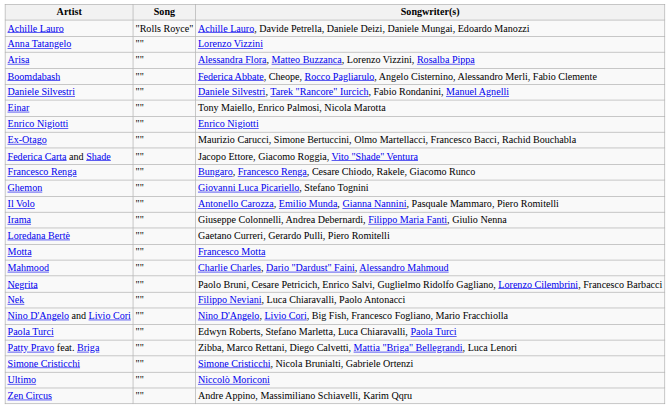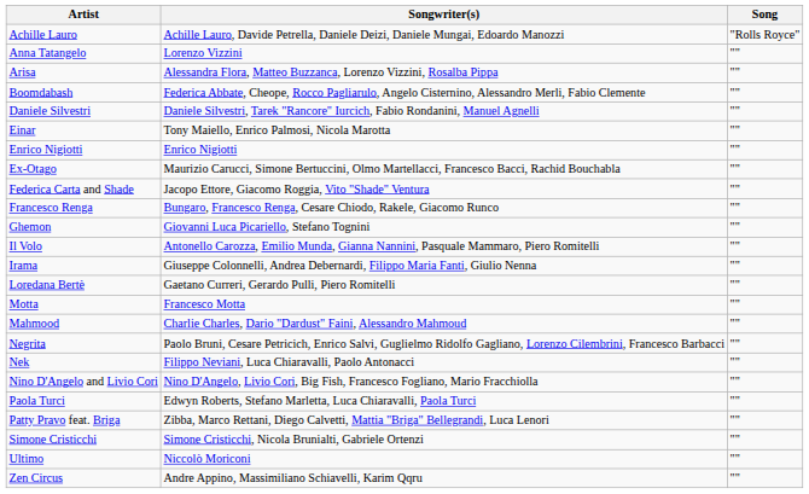 <table class="wikitable sortable" style="margin: 1em auto 1em auto">
 <tr>
 <th>Artist</th>
+<th class="unsortable">Songwriter(s)</th>
 <th>Song</th>
-<th class="unsortable">Songwriter(s)</th>
 </tr>
 <tr>
 <td><a href='#'>Achille Lauro</a></td>
+<td><a href='#'>Achille Lauro</a>, Davide Petrella, Daniele Deizi, Daniele Mungai, Edoardo Manozzi</td>
 <td>"Rolls Royce"</td>
-<td><a href='#'>Achille Lauro</a>, Davide Petrella, Daniele Deizi, Daniele Mungai, Edoardo Manozzi</td>
 </tr>
 <tr>
 <td><a href='#'>Anna Tatangelo</a></td>
+<td><a href='#'>Lorenzo Vizzini</a></td>
 <td>""</td>
-<td><a href='#'>Lorenzo Vizzini</a></td>
 </tr>
 <tr>
 <td><a href='#'>Arisa</a></td>
+<td><a href='#'>Alessandra Flora</a>, <a href='#'>Matteo Buzzanca</a>, Lorenzo Vizzini, <a href='#'>Rosalba Pippa</a></td>
 <td>""</td>
-<td><a href='#'>Alessandra Flora</a>, <a href='#'>Matteo Buzzanca</a>, Lorenzo Vizzini, <a href='#'>Rosalba Pippa</a></td>
 </tr>
 <tr>
 <td><a href='#'>Boomdabash</a></td>
+<td><a href='#'>Federica Abbate</a>, Cheope, <a href='#'>Rocco Pagliarulo</a>, Angelo Cisternino, Alessandro Merli, Fabio Clemente</td>
 <td>""</td>
-<td><a href='#'>Federica Abbate</a>, Cheope, <a href='#'>Rocco Pagliarulo</a>, Angelo Cisternino, Alessandro Merli, Fabio Clemente</td>
 </tr>
 <tr>
 <td><a href='#'>Daniele Silvestri</a></td>
+<td><a href='#'>Daniele Silvestri</a>, <a href='#'>Tarek "Rancore" Iurcich</a>, Fabio Rondanini, <a href='#'>Manuel Agnelli</a></td>
 <td>""</td>
-<td><a href='#'>Daniele Silvestri</a>, <a href='#'>Tarek "Rancore" Iurcich</a>, Fabio Rondanini, <a href='#'>Manuel Agnelli</a></td>
 </tr>
 <tr>
 <td><a href='#'>Einar</a></td>
+<td>Tony Maiello, Enrico Palmosi, Nicola Marotta</td>
 <td>""</td>
-<td>Tony Maiello, Enrico Palmosi, Nicola Marotta</td>
 </tr>
 <tr>
 <td><a href='#'>Enrico Nigiotti</a></td>
+<td><a href='#'>Enrico Nigiotti</a></td>
 <td>""</td>
-<td><a href='#'>Enrico Nigiotti</a></td>
 </tr>
 <tr>
 <td><a href='#'>Ex-Otago</a></td>
+<td>Maurizio Carucci, Simone Bertuccini, Olmo Martellacci, Francesco Bacci, Rachid Bouchabla</td>
 <td>""</td>
-<td>Maurizio Carucci, Simone Bertuccini, Olmo Martellacci, Francesco Bacci, Rachid Bouchabla</td>
 </tr>
 <tr>
 <td><a href='#'>Federica Carta</a> and <a href='#'>Shade</a></td>
+<td>Jacopo Ettore, Giacomo Roggia, <a href='#'>Vito "Shade" Ventura</a></td>
 <td>""</td>
-<td>Jacopo Ettore, Giacomo Roggia, <a href='#'>Vito "Shade" Ventura</a></td>
 </tr>
 <tr>
 <td><a href='#'>Francesco Renga</a></td>
+<td><a href='#'>Bungaro</a>, <a href='#'>Francesco Renga</a>, Cesare Chiodo, Rakele, Giacomo Runco</td>
 <td>""</td>
-<td><a href='#'>Bungaro</a>, <a href='#'>Francesco Renga</a>, Cesare Chiodo, Rakele, Giacomo Runco</td>
 </tr>
 <tr>
 <td><a href='#'>Ghemon</a></td>
+<td><a href='#'>Giovanni Luca Picariello</a>, Stefano Tognini</td>
 <td>""</td>
-<td><a href='#'>Giovanni Luca Picariello</a>, Stefano Tognini</td>
 </tr>
 <tr>
 <td><a href='#'>Il Volo</a></td>
+<td><a href='#'>Antonello Carozza</a>, <a href='#'>Emilio Munda</a>, <a href='#'>Gianna Nannini</a>, Pasquale Mammaro, Piero Romitelli</td>
 <td>""</td>
-<td><a href='#'>Antonello Carozza</a>, <a href='#'>Emilio Munda</a>, <a href='#'>Gianna Nannini</a>, Pasquale Mammaro, Piero Romitelli</td>
 </tr>
 <tr>
 <td><a href='#'>Irama</a></td>
+<td>Giuseppe Colonnelli, Andrea Debernardi, <a href='#'>Filippo Maria Fanti</a>, Giulio Nenna</td>
 <td>""</td>
-<td>Giuseppe Colonnelli, Andrea Debernardi, <a href='#'>Filippo Maria Fanti</a>, Giulio Nenna</td>
 </tr>
 <tr>
 <td><a href='#'>Loredana Bertè</a></td>
+<td>Gaetano Curreri, Gerardo Pulli, Piero Romitelli</td>
 <td>""</td>
-<td>Gaetano Curreri, Gerardo Pulli, Piero Romitelli</td>
 </tr>
 <tr>
 <td><a href='#'>Motta</a></td>
+<td><a href='#'>Francesco Motta</a></td>
 <td>""</td>
-<td><a href='#'>Francesco Motta</a></td>
 </tr>
 <tr>
 <td><a href='#'>Mahmood</a></td>
+<td><a href='#'>Charlie Charles</a>, <a href='#'>Dario "Dardust" Faini</a>, <a href='#'>Alessandro Mahmoud</a></td>
 <td>""</td>
-<td><a href='#'>Charlie Charles</a>, <a href='#'>Dario "Dardust" Faini</a>, <a href='#'>Alessandro Mahmoud</a></td>
 </tr>
 <tr>
 <td><a href='#'>Negrita</a></td>
+<td>Paolo Bruni, Cesare Petricich, Enrico Salvi, Guglielmo Ridolfo Gagliano, <a href='#'>Lorenzo Cilembrini</a>, Francesco Barbacci</td>
 <td>""</td>
-<td>Paolo Bruni, Cesare Petricich, Enrico Salvi, Guglielmo Ridolfo Gagliano, <a href='#'>Lorenzo Cilembrini</a>, Francesco Barbacci</td>
 </tr>
 <tr>
 <td><a href='#'>Nek</a></td>
+<td><a href='#'>Filippo Neviani</a>, Luca Chiaravalli, Paolo Antonacci</td>
 <td>""</td>
-<td><a href='#'>Filippo Neviani</a>, Luca Chiaravalli, Paolo Antonacci</td>
 </tr>
 <tr>
 <td><a href='#'>Nino D'Angelo</a> and <a href='#'>Livio Cori</a></td>
+<td><a href='#'>Nino D'Angelo</a>, <a href='#'>Livio Cori</a>, Big Fish, Francesco Fogliano, Mario Fracchiolla</td>
 <td>""</td>
-<td><a href='#'>Nino D'Angelo</a>, <a href='#'>Livio Cori</a>, Big Fish, Francesco Fogliano, Mario Fracchiolla</td>
 </tr>
 <tr>
 <td><a href='#'>Paola Turci</a></td>
+<td>Edwyn Roberts, Stefano Marletta, Luca Chiaravalli, <a href='#'>Paola Turci</a></td>
 <td>""</td>
-<td>Edwyn Roberts, Stefano Marletta, Luca Chiaravalli, <a href='#'>Paola Turci</a></td>
 </tr>
 <tr>
 <td><a href='#'>Patty Pravo</a> feat. <a href='#'>Briga</a></td>
+<td>Zibba, Marco Rettani, Diego Calvetti, <a href='#'>Mattia "Briga" Bellegrandi</a>, Luca Lenori</td>
 <td>""</td>
-<td>Zibba, Marco Rettani, Diego Calvetti, <a href='#'>Mattia "Briga" Bellegrandi</a>, Luca Lenori</td>
 </tr>
 <tr>
 <td><a href='#'>Simone Cristicchi</a></td>
+<td><a href='#'>Simone Cristicchi</a>, Nicola Brunialti, Gabriele Ortenzi</td>
 <td>""</td>
-<td><a href='#'>Simone Cristicchi</a>, Nicola Brunialti, Gabriele Ortenzi</td>
 </tr>
 <tr>
 <td><a href='#'>Ultimo</a></td>
+<td><a href='#'>Niccolò Moriconi</a></td>
 <td>""</td>
-<td><a href='#'>Niccolò Moriconi</a></td>
 </tr>
 <tr>
 <td><a href='#'>Zen Circus</a></td>
+<td>Andre Appino, Massimiliano Schiavelli, Karim Qqru</td>
 <td>""</td>
-<td>Andre Appino, Massimiliano Schiavelli, Karim Qqru</td>
 </tr>
 </table>
